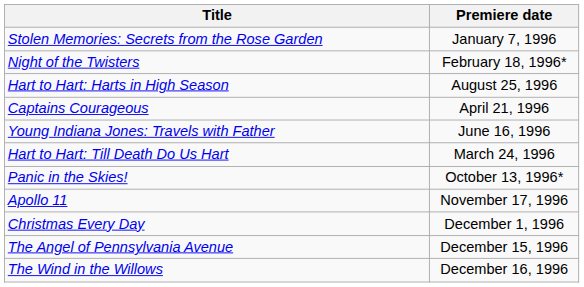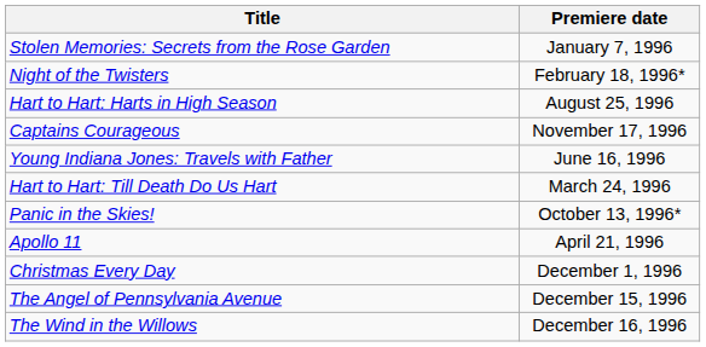 <table class="wikitable plainrowheaders sortable" style="width:50%;text-align:center;">
 <tr>
 <th scope="col" style="width:40%;">Title</th>
 <th scope="col" style="width:14%;">Premiere date</th>
 </tr>
 <tr>
 <td scope="row" style="text-align:left;"><em><a href='#'>Stolen Memories: Secrets from the Rose Garden</a></em></td>
 <td>January 7, 1996</td>
 </tr>
 <tr>
 <td scope="row" style="text-align:left;"><em><a href='#'>Night of the Twisters</a></em></td>
 <td>February 18, 1996*</td>
 </tr>
 <tr>
 <td scope="row" style="text-align:left;"><em><a href='#'>Hart to Hart: Harts in High Season</a></em></td>
 <td>August 25, 1996</td>
 </tr>
 <tr>
 <td scope="row" style="text-align:left;"><em><a href='#'>Captains Courageous</a></em></td>
-<td>April 21, 1996</td>
+<td>November 17, 1996</td>
 </tr>
 <tr>
 <td scope="row" style="text-align:left;"><em><a href='#'>Young Indiana Jones: Travels with Father</a></em></td>
 <td>June 16, 1996</td>
 </tr>
 <tr>
 <td scope="row" style="text-align:left;"><em><a href='#'>Hart to Hart: Till Death Do Us Hart</a></em></td>
 <td>March 24, 1996</td>
 </tr>
 <tr>
 <td scope="row" style="text-align:left;"><em><a href='#'>Panic in the Skies!</a></em></td>
 <td>October 13, 1996*</td>
 </tr>
 <tr>
 <td scope="row" style="text-align:left;"><em><a href='#'>Apollo 11</a></em></td>
-<td>November 17, 1996</td>
+<td>April 21, 1996</td>
 </tr>
 <tr>
 <td scope="row" style="text-align:left;"><em><a href='#'>Christmas Every Day</a></em></td>
 <td>December 1, 1996</td>
 </tr>
 <tr>
 <td scope="row" style="text-align:left;"><em><a href='#'>The Angel of Pennsylvania Avenue</a></em></td>
 <td>December 15, 1996</td>
 </tr>
 <tr>
 <td scope="row" style="text-align:left;"><em><a href='#'>The Wind in the Willows</a></em></td>
 <td>December 16, 1996</td>
 </tr>
 </table>
